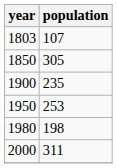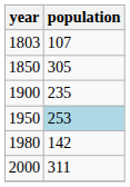 <table class="wikitable">
 <tr>
 <th>year</th>
 <th>population</th>
 </tr>
 <tr>
 <td>1803</td>
 <td>107</td>
 </tr>
 <tr>
 <td>1850</td>
 <td>305</td>
 </tr>
 <tr>
 <td>1900</td>
 <td>235</td>
 </tr>
 <tr>
 <td>1950</td>
-<td>253</td>
+<td style="background: lightblue;">253</td>
 </tr>
 <tr>
 <td>1980</td>
-<td>198</td>
+<td>142</td>
 </tr>
 <tr>
 <td>2000</td>
 <td>311</td>
 </tr>
 <tr>
 </tr>
 </table>
